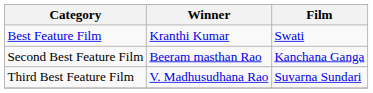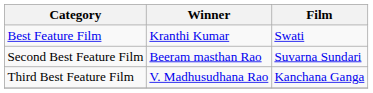 <table class="wikitable">
 <tr>
 <th>Category</th>
 <th>Winner</th>
 <th>Film</th>
 </tr>
 <tr>
 <td><a href='#'>Best Feature Film</a></td>
 <td><a href='#'>Kranthi Kumar</a></td>
 <td><a href='#'>Swati</a></td>
 </tr>
 <tr>
 <td>Second Best Feature Film</td>
 <td><a href='#'>Beeram masthan Rao</a></td>
-<td><a href='#'>Kanchana Ganga</a></td>
+<td><a href='#'>Suvarna Sundari</a></td>
 </tr>
 <tr>
 <td>Third Best Feature Film</td>
 <td><a href='#'>V. Madhusudhana Rao</a></td>
-<td><a href='#'>Suvarna Sundari</a></td>
+<td><a href='#'>Kanchana Ganga</a></td>
 </tr>
 <tr>
 </tr>
 </table>
